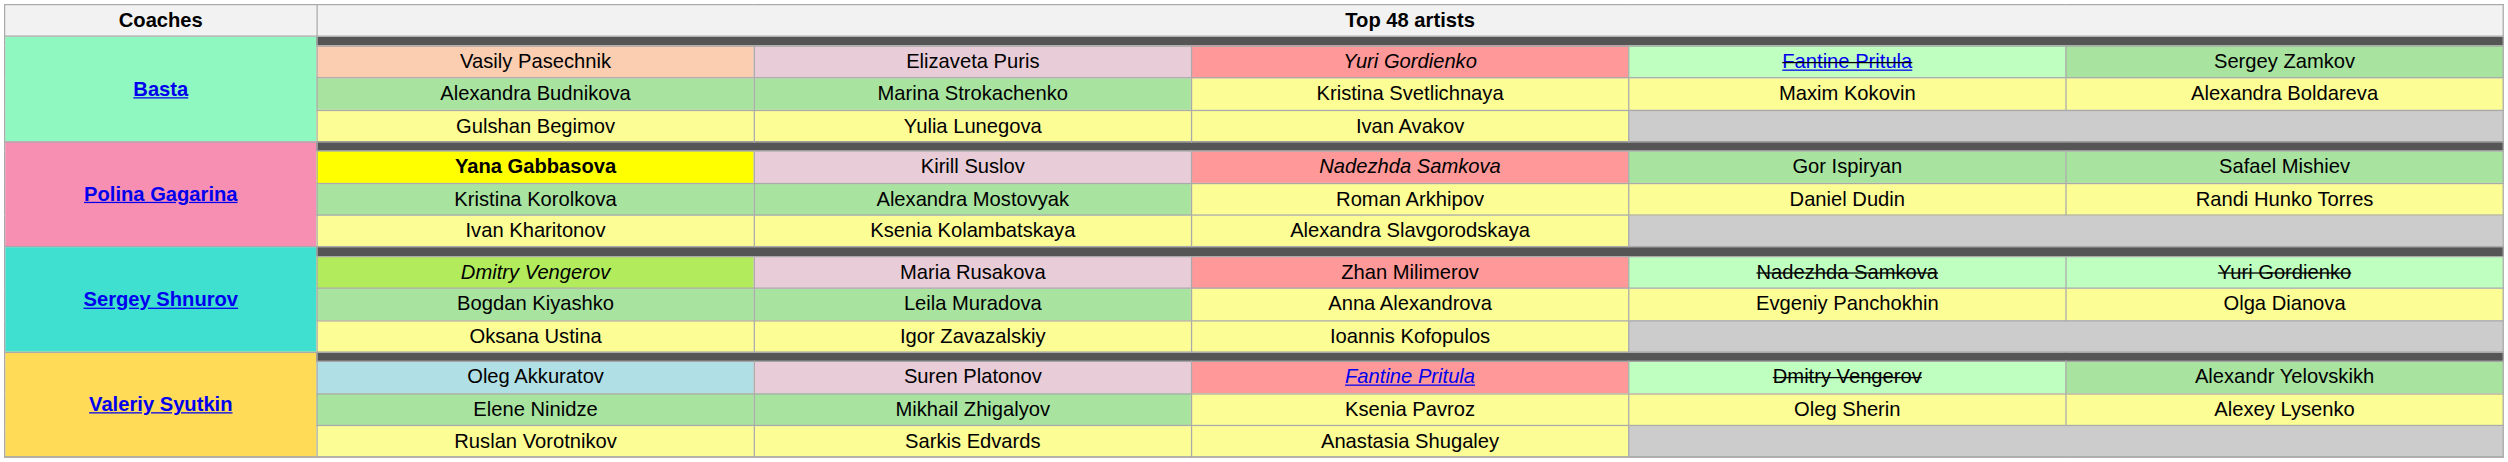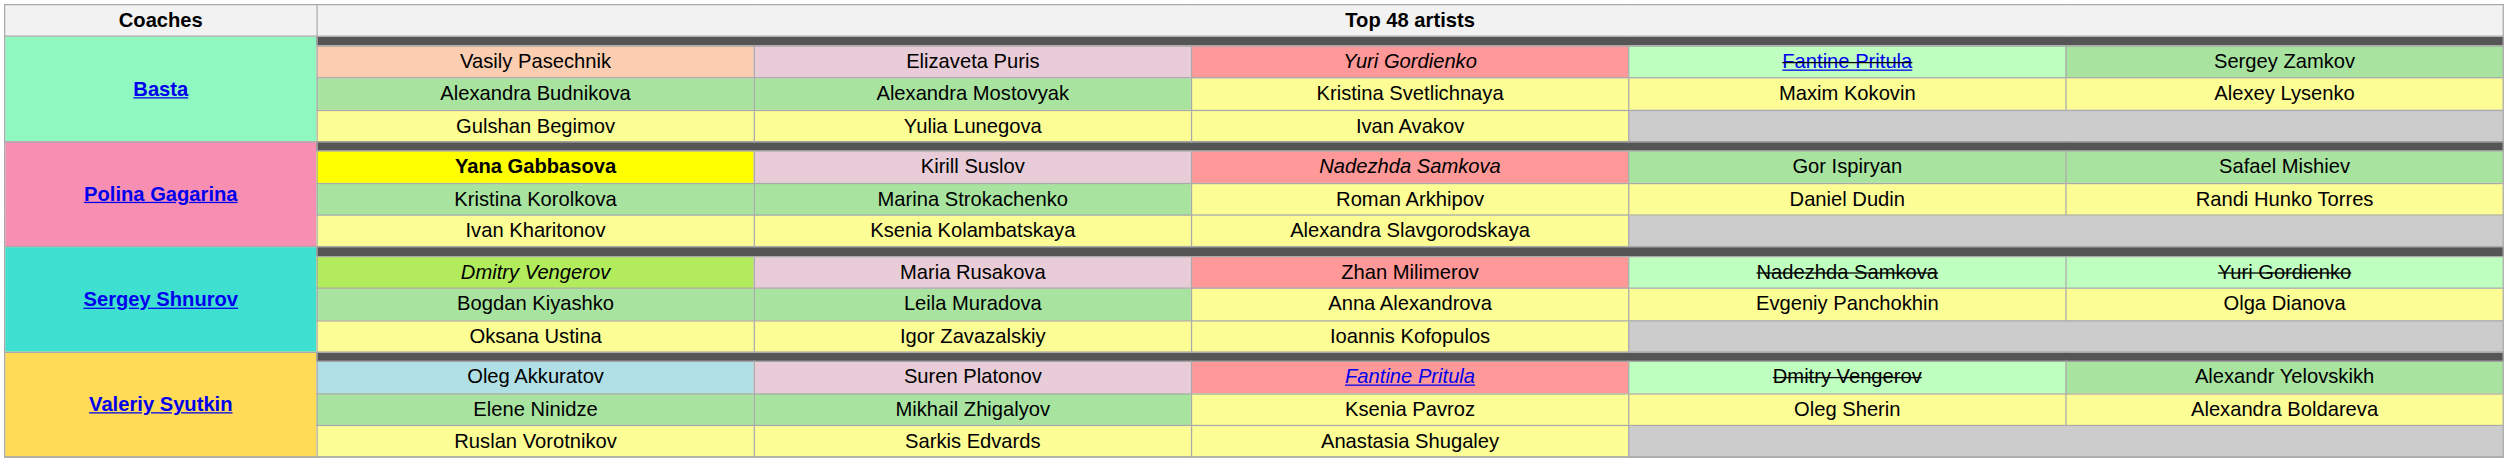 <table class="wikitable" style="text-align:center; width:100%;">
 <tr>
 <th width="10%">Coaches</th>
 <th width="90%" colspan=5>Top 48 artists</th>
 </tr>
 <tr>
 <th rowspan=4 style="background:#8ff7c0;"><a href='#'>Basta</a></th>
 <td colspan=5 style="background:#555555;"></td>
 </tr>
 <tr>
 <td width="14%" style="background:#FBCEB1;">Vasily Pasechnik</td>
 <td width="14%" style="background:#E8CCD7;">Elizaveta Puris</td>
 <td width="14%" style="background:#FF9999;"><em>Yuri Gordienko</em></td>
 <td width="14%" style="background:#BFFFC0;"><s><a href='#'>Fantine Pritula</a></s></td>
 <td width="14%" style="background:#A8E4A0;">Sergey Zamkov</td>
 </tr>
 <tr>
 <td style="background:#A8E4A0;">Alexandra Budnikova</td>
-<td style="background:#A8E4A0;">Marina Strokachenko</td>
+<td style="background:#A8E4A0;">Alexandra Mostovyak</td>
 <td style="background:#FDFD96;">Kristina Svetlichnaya</td>
 <td style="background:#FDFD96;">Maxim Kokovin</td>
-<td style="background:#FDFD96;">Alexandra Boldareva</td>
+<td style="background:#FDFD96;">Alexey Lysenko</td>
 </tr>
 <tr>
 <td style="background:#FDFD96;">Gulshan Begimov</td>
 <td style="background:#FDFD96;">Yulia Lunegova</td>
 <td style="background:#FDFD96;">Ivan Avakov</td>
 <td colspan=2 style="background:#ccc;"></td>
 </tr>
 <tr>
 <th rowspan=4 style="background:#f78fb2;"><a href='#'>Polina Gagarina</a></th>
 <td colspan=5 style="background:#555555;"></td>
 </tr>
 <tr>
 <td style="background:yellow;"><strong>Yana Gabbasova</strong></td>
 <td style="background:#E8CCD7;">Kirill Suslov</td>
 <td style="background:#FF9999;"><em>Nadezhda Samkova</em></td>
 <td style="background:#A8E4A0;">Gor Ispiryan</td>
 <td style="background:#A8E4A0;">Safael Mishiev</td>
 </tr>
 <tr>
 <td style="background:#A8E4A0;">Kristina Korolkova</td>
-<td style="background:#A8E4A0;">Alexandra Mostovyak</td>
+<td style="background:#A8E4A0;">Marina Strokachenko</td>
 <td style="background:#FDFD96;">Roman Arkhipov</td>
 <td style="background:#FDFD96;">Daniel Dudin</td>
 <td style="background:#FDFD96;">Randi Hunko Torres</td>
 </tr>
 <tr>
 <td style="background:#FDFD96;">Ivan Kharitonov</td>
 <td style="background:#FDFD96;">Ksenia Kolambatskaya</td>
 <td style="background:#FDFD96;">Alexandra Slavgorodskaya</td>
 <td colspan=2 style="background:#ccc;"></td>
 </tr>
 <tr>
 <th rowspan=4 style="background:turquoise;"><a href='#'>Sergey Shnurov</a></th>
 <td colspan=5 style="background:#555555;"></td>
 </tr>
 <tr>
 <td style="background:#B2EC5D;"><em>Dmitry Vengerov</em></td>
 <td style="background:#E8CCD7;">Maria Rusakova</td>
 <td style="background:#FF9999;">Zhan Milimerov</td>
 <td style="background:#BFFFC0;"><s>Nadezhda Samkova</s></td>
 <td style="background:#BFFFC0;"><s>Yuri Gordienko</s></td>
 </tr>
 <tr>
 <td style="background:#A8E4A0;">Bogdan Kiyashko</td>
 <td style="background:#A8E4A0;">Leila Muradova</td>
 <td style="background:#FDFD96;">Anna Alexandrova</td>
 <td style="background:#FDFD96;">Evgeniy Panchokhin</td>
 <td style="background:#FDFD96;">Olga Dianova</td>
 </tr>
 <tr>
 <td style="background:#FDFD96;">Oksana Ustina</td>
 <td style="background:#FDFD96;">Igor Zavazalskiy</td>
 <td style="background:#FDFD96;">Ioannis Kofopulos</td>
 <td colspan=2 style="background:#ccc;"></td>
 </tr>
 <tr>
 <th rowspan=4 style="background:#ffdb58"><a href='#'>Valeriy Syutkin</a></th>
 <td colspan=5 style="background:#555555;"></td>
 </tr>
 <tr>
 <td style="background:#B0E0E6;">Oleg Akkuratov</td>
 <td style="background:#E8CCD7;">Suren Platonov</td>
 <td style="background:#FF9999;"><em><a href='#'>Fantine Pritula</a></em></td>
 <td style="background:#BFFFC0;"><s>Dmitry Vengerov</s></td>
 <td style="background:#A8E4A0;">Alexandr Yelovskikh</td>
 </tr>
 <tr>
 <td style="background:#A8E4A0;">Elene Ninidze</td>
 <td style="background:#A8E4A0;">Mikhail Zhigalyov</td>
 <td style="background:#FDFD96;">Ksenia Pavroz</td>
 <td style="background:#FDFD96;">Oleg Sherin</td>
-<td style="background:#FDFD96;">Alexey Lysenko</td>
+<td style="background:#FDFD96;">Alexandra Boldareva</td>
 </tr>
 <tr>
 <td style="background:#FDFD96;">Ruslan Vorotnikov</td>
 <td style="background:#FDFD96;">Sarkis Edvards</td>
 <td style="background:#FDFD96;">Anastasia Shugaley</td>
 <td colspan=2 style="background:#ccc;"></td>
 </tr>
 <tr>
 </tr>
 </table>
